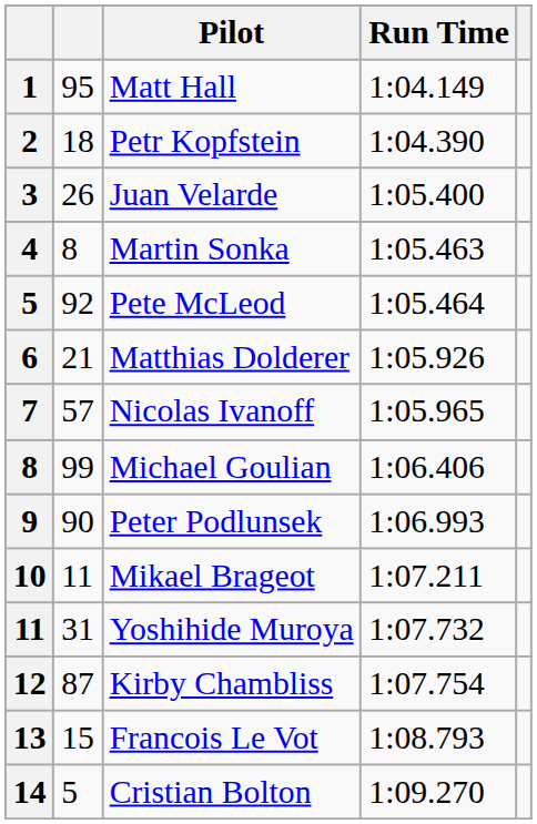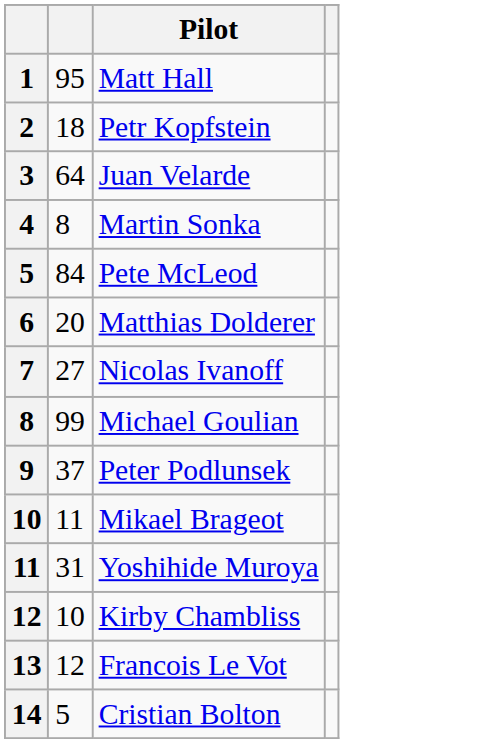 <table class="wikitable" style="font-size: 95%;">
 <tr>
 <th></th>
 <th></th>
 <th>Pilot</th>
-<th>Run Time</th>
 <th></th>
 </tr>
 <tr>
 <th>1</th>
 <td>95</td>
 <td> <a href='#'>Matt Hall</a></td>
-<td>1:04.149</td>
 <td></td>
 </tr>
 <tr>
 <th>2</th>
 <td>18</td>
 <td> <a href='#'>Petr Kopfstein</a></td>
-<td>1:04.390</td>
 <td></td>
 </tr>
 <tr>
 <th>3</th>
-<td>26</td>
+<td>64</td>
 <td> <a href='#'>Juan Velarde</a></td>
-<td>1:05.400</td>
 <td></td>
 </tr>
 <tr>
 <th>4</th>
 <td>8</td>
 <td> <a href='#'>Martin Sonka</a></td>
-<td>1:05.463</td>
 <td></td>
 </tr>
 <tr>
 <th>5</th>
-<td>92</td>
+<td>84</td>
 <td> <a href='#'>Pete McLeod</a></td>
-<td>1:05.464</td>
 <td></td>
 </tr>
 <tr>
 <th>6</th>
-<td>21</td>
+<td>20</td>
 <td> <a href='#'>Matthias Dolderer</a></td>
-<td>1:05.926</td>
 <td></td>
 </tr>
 <tr>
 <th>7</th>
-<td>57</td>
+<td>27</td>
 <td> <a href='#'>Nicolas Ivanoff</a></td>
-<td>1:05.965</td>
 <td></td>
 </tr>
 <tr>
 <th>8</th>
 <td>99</td>
 <td> <a href='#'>Michael Goulian</a></td>
-<td>1:06.406</td>
 <td></td>
 </tr>
 <tr>
 <th>9</th>
-<td>90</td>
+<td>37</td>
 <td> <a href='#'>Peter Podlunsek</a></td>
-<td>1:06.993</td>
 <td></td>
 </tr>
 <tr>
 <th>10</th>
 <td>11</td>
 <td> <a href='#'>Mikael Brageot</a></td>
-<td>1:07.211</td>
 <td></td>
 </tr>
 <tr>
 <th>11</th>
 <td>31</td>
 <td> <a href='#'>Yoshihide Muroya</a></td>
-<td>1:07.732</td>
 <td></td>
 </tr>
 <tr>
 <th>12</th>
-<td>87</td>
+<td>10</td>
 <td> <a href='#'>Kirby Chambliss</a></td>
-<td>1:07.754</td>
 <td></td>
 </tr>
 <tr>
 <th>13</th>
-<td>15</td>
+<td>12</td>
 <td> <a href='#'>Francois Le Vot</a></td>
-<td>1:08.793</td>
 <td></td>
 </tr>
 <tr>
 <th>14</th>
 <td>5</td>
 <td> <a href='#'>Cristian Bolton</a></td>
-<td>1:09.270</td>
 <td></td>
 </tr>
 </table>
